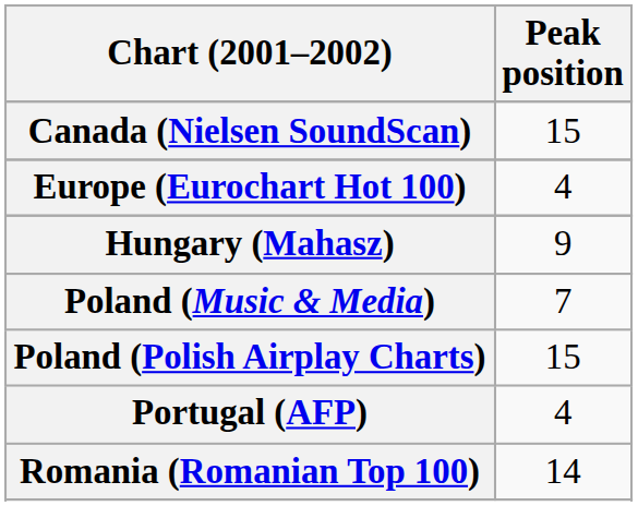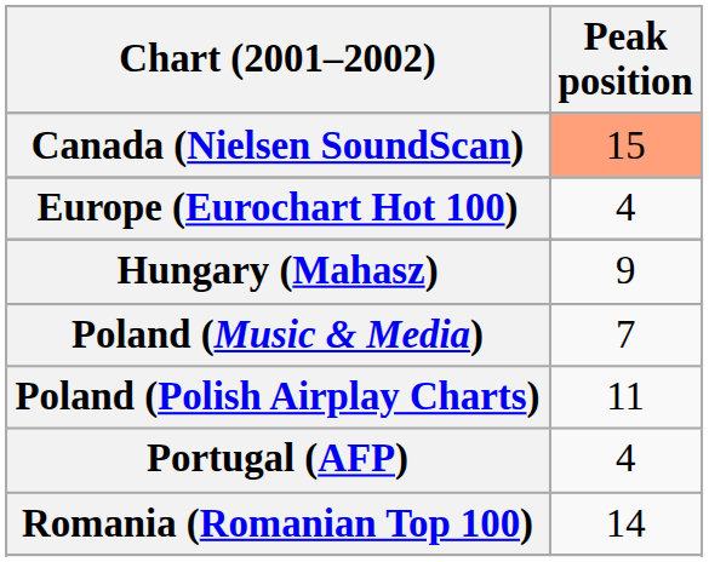 <table class="wikitable sortable plainrowheaders" style="text-align:center">
 <tr>
 <th>Chart (2001–2002)</th>
 <th>Peak<br>position</th>
 </tr>
 <tr>
 </tr>
 <tr>
 </tr>
 <tr>
 </tr>
 <tr>
 </tr>
 <tr>
 <th scope="row">Canada (<a href='#'>Nielsen SoundScan</a>)</th>
-<td>15</td>
+<td style="background: lightsalmon;">15</td>
 </tr>
 <tr>
 </tr>
 <tr>
 <th scope="row">Europe (<a href='#'>Eurochart Hot 100</a>)</th>
 <td>4</td>
 </tr>
 <tr>
 </tr>
 <tr>
 </tr>
 <tr>
 <th scope="row">Hungary (<a href='#'>Mahasz</a>)</th>
 <td>9</td>
 </tr>
 <tr>
 </tr>
 <tr>
 </tr>
 <tr>
 </tr>
 <tr>
 </tr>
 <tr>
 </tr>
 <tr>
 <th scope="row">Poland (<em><a href='#'>Music & Media</a></em>)</th>
 <td>7</td>
 </tr>
 <tr>
 <th scope="row">Poland (<a href='#'>Polish Airplay Charts</a>)</th>
-<td>15</td>
+<td>11</td>
 </tr>
 <tr>
 <th scope="row">Portugal (<a href='#'>AFP</a>)</th>
 <td>4</td>
 </tr>
 <tr>
 <th scope="row">Romania (<a href='#'>Romanian Top 100</a>)</th>
 <td>14</td>
 </tr>
 <tr>
 </tr>
 <tr>
 </tr>
 <tr>
 </tr>
 <tr>
 </tr>
 <tr>
 </tr>
 </table>
